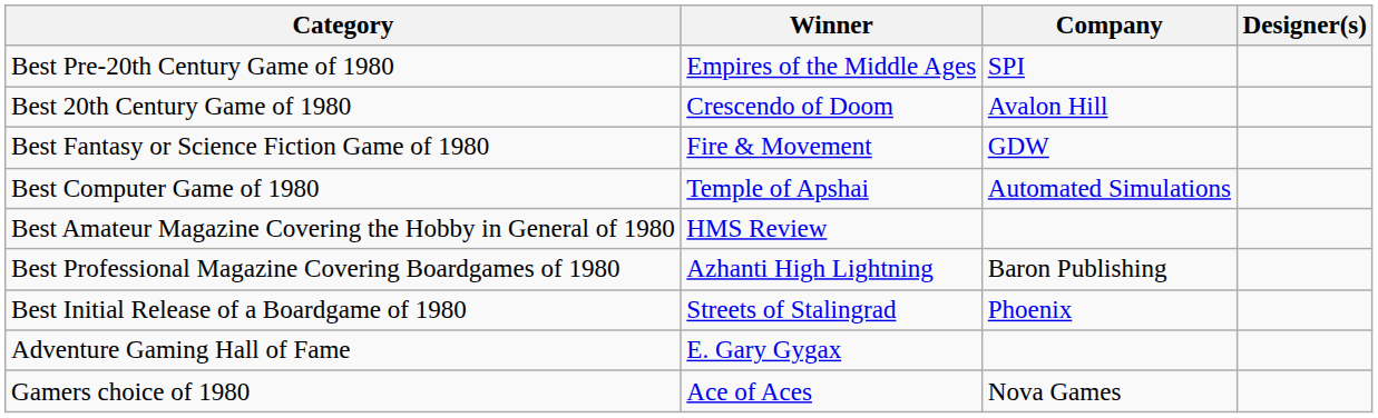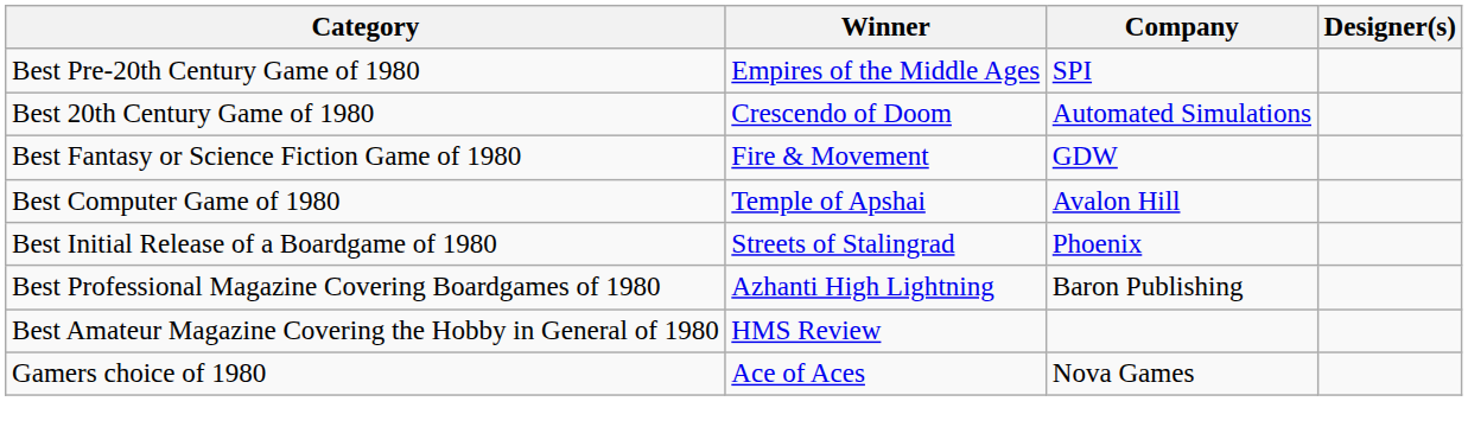 <table class="wikitable">
 <tr>
 <th>Category</th>
 <th>Winner</th>
 <th>Company</th>
 <th>Designer(s)</th>
 </tr>
 <tr>
 <td>Best Pre-20th Century Game of 1980</td>
 <td><a href='#'>Empires of the Middle Ages</a></td>
 <td><a href='#'>SPI</a></td>
 <td></td>
 </tr>
 <tr>
 <td>Best 20th Century Game of 1980</td>
 <td><a href='#'>Crescendo of Doom</a></td>
-<td><a href='#'>Avalon Hill</a></td>
+<td><a href='#'>Automated Simulations</a></td>
 <td></td>
 </tr>
 <tr>
 <td>Best Fantasy or Science Fiction Game of 1980</td>
 <td><a href='#'>Fire & Movement</a></td>
 <td><a href='#'>GDW</a></td>
 <td></td>
 </tr>
 <tr>
 <td>Best Computer Game of 1980</td>
 <td><a href='#'>Temple of Apshai</a></td>
-<td><a href='#'>Automated Simulations</a></td>
+<td><a href='#'>Avalon Hill</a></td>
 <td></td>
 </tr>
 <tr>
-<td>Best Amateur Magazine Covering the Hobby in General of 1980</td>
-<td><a href='#'>HMS Review</a></td>
-<td></td>
+<td>Best Initial Release of a Boardgame of 1980</td>
+<td><a href='#'>Streets of Stalingrad</a></td>
+<td><a href='#'>Phoenix</a></td>
 <td></td>
 </tr>
 <tr>
 <td>Best Professional Magazine Covering Boardgames of 1980</td>
 <td><a href='#'>Azhanti High Lightning</a></td>
 <td>Baron Publishing</td>
 <td></td>
 </tr>
 <tr>
-<td>Best Initial Release of a Boardgame of 1980</td>
-<td><a href='#'>Streets of Stalingrad</a></td>
-<td><a href='#'>Phoenix</a></td>
-<td></td>
-</tr>
-<tr>
-<td>Adventure Gaming Hall of Fame</td>
-<td><a href='#'>E. Gary Gygax</a></td>
+<td>Best Amateur Magazine Covering the Hobby in General of 1980</td>
+<td><a href='#'>HMS Review</a></td>
 <td></td>
 <td></td>
 </tr>
 <tr>
 <td>Gamers choice of 1980</td>
 <td><a href='#'>Ace of Aces</a></td>
 <td>Nova Games</td>
 <td></td>
 </tr>
 </table>
